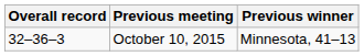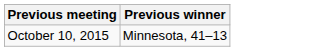 <table class="wikitable">
 <tr>
-<th>Overall record</th>
 <th>Previous meeting</th>
 <th>Previous winner</th>
 </tr>
 <tr>
-<td>32–36–3</td>
 <td>October 10, 2015</td>
 <td>Minnesota, 41–13</td>
 </tr>
 </table>
